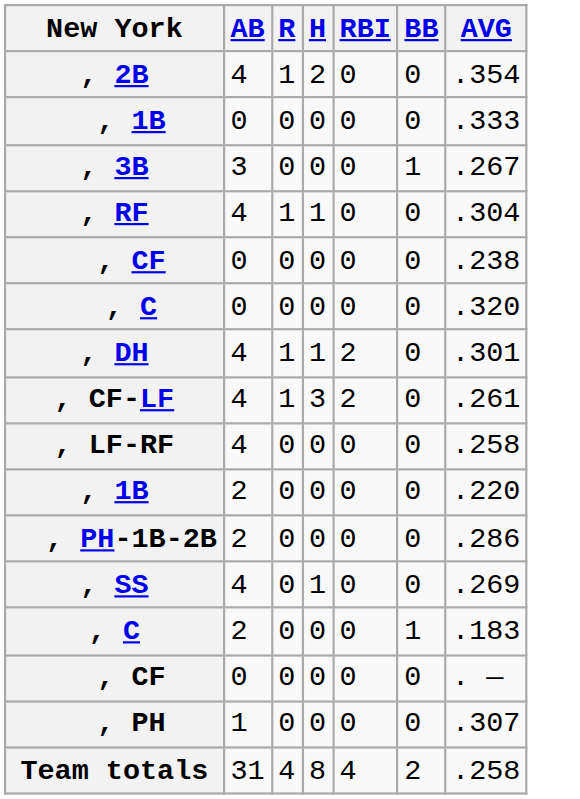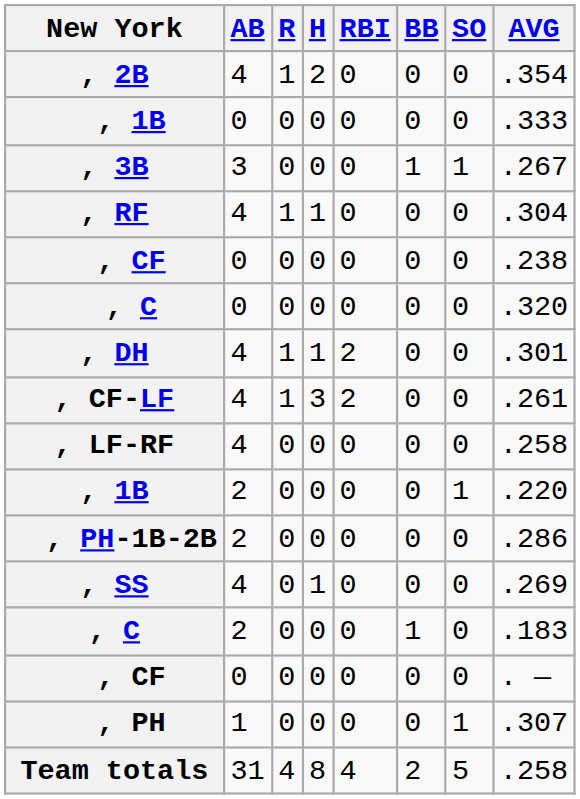 <table class="wikitable sortable plainrowheaders" border="2">
 <tr>
 <th>New York</th>
 <th><a href='#'>AB</a></th>
 <th><a href='#'>R</a></th>
 <th><a href='#'>H</a></th>
 <th><a href='#'>RBI</a></th>
 <th><a href='#'>BB</a></th>
+<th><a href='#'>SO</a></th>
 <th><a href='#'>AVG</a></th>
 </tr>
 <tr>
 <th scope="row">, <a href='#'>2B</a></th>
 <td>4</td>
 <td>1</td>
 <td>2</td>
 <td>0</td>
 <td>0</td>
+<td>0</td>
 <td>.354</td>
 </tr>
 <tr>
 <th scope="row">  , <a href='#'>1B</a></th>
+<td>0</td>
 <td>0</td>
 <td>0</td>
 <td>0</td>
 <td>0</td>
 <td>0</td>
 <td>.333</td>
 </tr>
 <tr>
 <th scope="row">, <a href='#'>3B</a></th>
 <td>3</td>
 <td>0</td>
 <td>0</td>
 <td>0</td>
 <td>1</td>
+<td>1</td>
 <td>.267</td>
 </tr>
 <tr>
 <th scope="row">, <a href='#'>RF</a></th>
 <td>4</td>
 <td>1</td>
 <td>1</td>
 <td>0</td>
 <td>0</td>
+<td>0</td>
 <td>.304</td>
 </tr>
 <tr>
 <th scope="row">  , <a href='#'>CF</a></th>
+<td>0</td>
 <td>0</td>
 <td>0</td>
 <td>0</td>
 <td>0</td>
 <td>0</td>
 <td>.238</td>
 </tr>
 <tr>
 <th scope="row">  , <a href='#'>C</a></th>
 <td>0</td>
 <td>0</td>
 <td>0</td>
 <td>0</td>
 <td>0</td>
+<td>0</td>
 <td>.320</td>
 </tr>
 <tr>
 <th scope="row">, <a href='#'>DH</a></th>
 <td>4</td>
 <td>1</td>
 <td>1</td>
 <td>2</td>
+<td>0</td>
 <td>0</td>
 <td>.301</td>
 </tr>
 <tr>
 <th scope="row">, CF-<a href='#'>LF</a></th>
 <td>4</td>
 <td>1</td>
 <td>3</td>
 <td>2</td>
 <td>0</td>
+<td>0</td>
 <td>.261</td>
 </tr>
 <tr>
 <th scope="row">, LF-RF</th>
 <td>4</td>
+<td>0</td>
 <td>0</td>
 <td>0</td>
 <td>0</td>
 <td>0</td>
 <td>.258</td>
 </tr>
 <tr>
 <th scope="row">, <a href='#'>1B</a></th>
 <td>2</td>
 <td>0</td>
 <td>0</td>
 <td>0</td>
 <td>0</td>
+<td>1</td>
 <td>.220</td>
 </tr>
 <tr>
 <th scope="row">  , <a href='#'>PH</a>-1B-2B</th>
 <td>2</td>
+<td>0</td>
 <td>0</td>
 <td>0</td>
 <td>0</td>
 <td>0</td>
 <td>.286</td>
 </tr>
 <tr>
 <th scope="row">, <a href='#'>SS</a></th>
 <td>4</td>
 <td>0</td>
 <td>1</td>
 <td>0</td>
 <td>0</td>
+<td>0</td>
 <td>.269</td>
 </tr>
 <tr>
 <th scope="row">, <a href='#'>C</a></th>
 <td>2</td>
 <td>0</td>
 <td>0</td>
 <td>0</td>
 <td>1</td>
+<td>0</td>
 <td>.183</td>
 </tr>
 <tr>
 <th scope="row">  , CF</th>
+<td>0</td>
 <td>0</td>
 <td>0</td>
 <td>0</td>
 <td>0</td>
 <td>0</td>
 <td>. —</td>
 </tr>
 <tr>
 <th scope="row">  , PH</th>
 <td>1</td>
 <td>0</td>
 <td>0</td>
 <td>0</td>
 <td>0</td>
+<td>1</td>
 <td>.307</td>
 </tr>
 <tr class="sortbottom">
 <th scope="row"><strong>Team totals</strong></th>
 <td>31</td>
 <td>4</td>
 <td>8</td>
 <td>4</td>
 <td>2</td>
+<td>5</td>
 <td>.258</td>
 </tr>
 </table>
